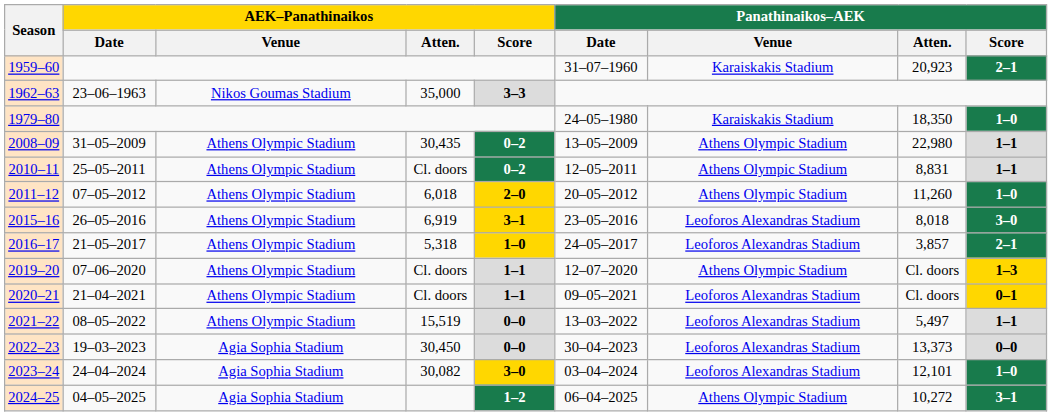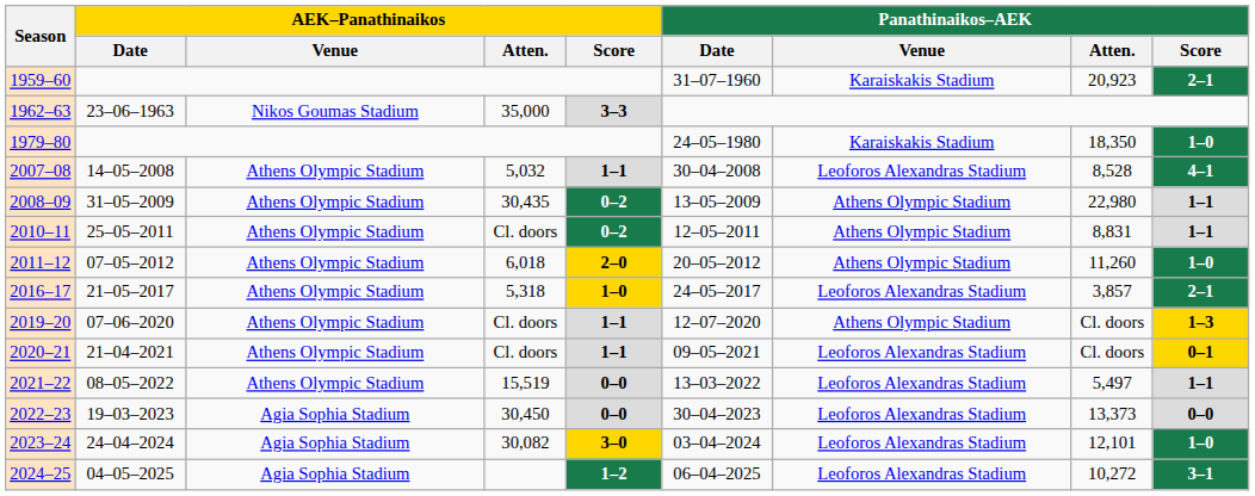 <table class="wikitable" style="text-align: center; font-size: 12px">
 <tr bgcolor=#f5f5f5>
 <th rowspan=2>Season</th>
 <th colspan=4 style="color:black; background:#FFD700">AEK–Panathinaikos</th>
 <th colspan=4 style="color:white; background:#187B4C">Panathinaikos–AEK</th>
 </tr>
 <tr>
 <th width="70">Date</th>
 <th width="200">Venue</th>
 <th width="50">Atten.</th>
 <th width="60">Score</th>
 <th width="70">Date</th>
 <th width="200">Venue</th>
 <th width="50">Atten.</th>
 <th width="60">Score</th>
 </tr>
 <tr>
 <td bgcolor=#ffe4c4><a href='#'>1959–60</a></td>
 <td colspan=4></td>
 <td>31–07–1960</td>
 <td><a href='#'>Karaiskakis Stadium</a></td>
 <td>20,923</td>
 <td style="color:white; background:#187B4C"><strong>2–1</strong></td>
 </tr>
 <tr>
 <td bgcolor=#ffe4c4><a href='#'>1962–63</a></td>
 <td>23–06–1963</td>
 <td><a href='#'>Nikos Goumas Stadium</a></td>
 <td>35,000</td>
 <td bgcolor=#dcdcdc><strong>3–3</strong></td>
 <td colspan=4></td>
 </tr>
 <tr>
 <td bgcolor=#ffe4c4><a href='#'>1979–80</a></td>
 <td colspan=4></td>
 <td>24–05–1980</td>
 <td><a href='#'>Karaiskakis Stadium</a></td>
 <td>18,350</td>
 <td style="color:white; background:#187B4C"><strong>1–0</strong></td>
 </tr>
 <tr>
+<td bgcolor=#ffe4c4><a href='#'>2007–08</a></td>
+<td>14–05–2008</td>
+<td><a href='#'>Athens Olympic Stadium</a></td>
+<td>5,032</td>
+<td bgcolor=#dcdcdc><strong>1–1</strong></td>
+<td>30–04–2008</td>
+<td><a href='#'>Leoforos Alexandras Stadium</a></td>
+<td>8,528</td>
+<td style="color:white; background:#187B4C"><strong>4–1</strong></td>
+</tr>
+<tr>
 <td bgcolor=#ffe4c4><a href='#'>2008–09</a></td>
 <td>31–05–2009</td>
 <td><a href='#'>Athens Olympic Stadium</a></td>
 <td>30,435</td>
 <td style="color:white; background:#187B4C"><strong>0–2</strong></td>
 <td>13–05–2009</td>
 <td><a href='#'>Athens Olympic Stadium</a></td>
 <td>22,980</td>
 <td bgcolor=#dcdcdc><strong>1–1</strong></td>
 </tr>
 <tr>
 <td bgcolor=#ffe4c4><a href='#'>2010–11</a></td>
 <td>25–05–2011</td>
 <td><a href='#'>Athens Olympic Stadium</a></td>
 <td>Cl. doors</td>
 <td style="color:white; background:#187B4C"><strong>0–2</strong></td>
 <td>12–05–2011</td>
 <td><a href='#'>Athens Olympic Stadium</a></td>
 <td>8,831</td>
 <td bgcolor=#dcdcdc><strong>1–1</strong></td>
 </tr>
 <tr>
 <td bgcolor=#ffe4c4><a href='#'>2011–12</a></td>
 <td>07–05–2012</td>
 <td><a href='#'>Athens Olympic Stadium</a></td>
 <td>6,018</td>
 <td bgcolor=#ffd700><strong>2–0</strong></td>
 <td>20–05–2012</td>
 <td><a href='#'>Athens Olympic Stadium</a></td>
 <td>11,260</td>
 <td style="color:white; background:#187B4C"><strong>1–0</strong></td>
-</tr>
-<tr>
-<td bgcolor=#ffe4c4><a href='#'>2015–16</a></td>
-<td>26–05–2016</td>
-<td><a href='#'>Athens Olympic Stadium</a></td>
-<td>6,919</td>
-<td bgcolor=#ffd700><strong>3–1</strong></td>
-<td>23–05–2016</td>
-<td><a href='#'>Leoforos Alexandras Stadium</a></td>
-<td>8,018</td>
-<td style="color:white; background:#187B4C"><strong>3–0</strong></td>
 </tr>
 <tr>
 <td bgcolor=#ffe4c4><a href='#'>2016–17</a></td>
 <td>21–05–2017</td>
 <td><a href='#'>Athens Olympic Stadium</a></td>
 <td>5,318</td>
 <td bgcolor=#ffd700><strong>1–0</strong></td>
 <td>24–05–2017</td>
 <td><a href='#'>Leoforos Alexandras Stadium</a></td>
 <td>3,857</td>
 <td style="color:white; background:#187B4C"><strong>2–1</strong></td>
 </tr>
 <tr>
 <td bgcolor=#ffe4c4><a href='#'>2019–20</a></td>
 <td>07–06–2020</td>
 <td><a href='#'>Athens Olympic Stadium</a></td>
 <td>Cl. doors</td>
 <td bgcolor=#dcdcdc><strong>1–1</strong></td>
 <td>12–07–2020</td>
 <td><a href='#'>Athens Olympic Stadium</a></td>
 <td>Cl. doors</td>
 <td bgcolor=#ffd700><strong>1–3</strong></td>
 </tr>
 <tr>
 <td bgcolor=#ffe4c4><a href='#'>2020–21</a></td>
 <td>21–04–2021</td>
 <td><a href='#'>Athens Olympic Stadium</a></td>
 <td>Cl. doors</td>
 <td bgcolor=#dcdcdc><strong>1–1</strong></td>
 <td>09–05–2021</td>
 <td><a href='#'>Leoforos Alexandras Stadium</a></td>
 <td>Cl. doors</td>
 <td bgcolor=#ffd700><strong>0–1</strong></td>
 </tr>
 <tr>
 <td bgcolor=#ffe4c4><a href='#'>2021–22</a></td>
 <td>08–05–2022</td>
 <td><a href='#'>Athens Olympic Stadium</a></td>
 <td>15,519</td>
 <td bgcolor=#dcdcdc><strong>0–0</strong></td>
 <td>13–03–2022</td>
 <td><a href='#'>Leoforos Alexandras Stadium</a></td>
 <td>5,497</td>
 <td bgcolor=#dcdcdc><strong>1–1</strong></td>
 </tr>
 <tr>
 <td bgcolor=#ffe4c4><a href='#'>2022–23</a></td>
 <td>19–03–2023</td>
 <td><a href='#'>Agia Sophia Stadium</a></td>
 <td>30,450</td>
 <td bgcolor=#dcdcdc><strong>0–0</strong></td>
 <td>30–04–2023</td>
 <td><a href='#'>Leoforos Alexandras Stadium</a></td>
 <td>13,373</td>
 <td bgcolor=#dcdcdc><strong>0–0</strong></td>
 </tr>
 <tr>
 <td bgcolor=#ffe4c4><a href='#'>2023–24</a></td>
 <td>24–04–2024</td>
 <td><a href='#'>Agia Sophia Stadium</a></td>
 <td>30,082</td>
 <td bgcolor=#ffd700><strong>3–0</strong></td>
 <td>03–04–2024</td>
 <td><a href='#'>Leoforos Alexandras Stadium</a></td>
 <td>12,101</td>
 <td style="color:white; background:#187B4C"><strong>1–0</strong></td>
 </tr>
 <tr>
 <td bgcolor=#ffe4c4><a href='#'>2024–25</a></td>
 <td>04–05–2025</td>
 <td><a href='#'>Agia Sophia Stadium</a></td>
 <td></td>
 <td style="color:white; background:#187B4C"><strong>1–2</strong></td>
 <td>06–04–2025</td>
-<td><a href='#'>Athens Olympic Stadium</a></td>
+<td><a href='#'>Leoforos Alexandras Stadium</a></td>
 <td>10,272</td>
 <td style="color:white; background:#187B4C"><strong>3–1</strong></td>
 </tr>
 </table>
